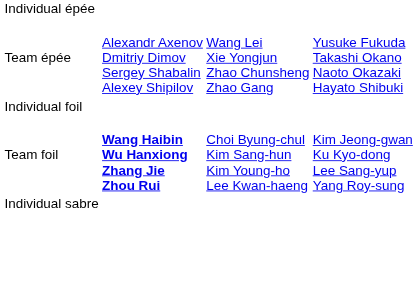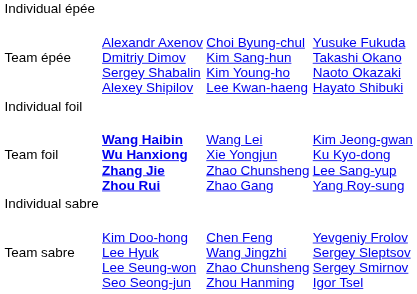 <table>
 <tr>
 <td>Individual épée<br></td>
 <td></td>
 <td></td>
 <td></td>
 </tr>
 <tr>
 <td>Team épée<br></td>
 <td><br><a href='#'>Alexandr Axenov</a><br><a href='#'>Dmitriy Dimov</a><br><a href='#'>Sergey Shabalin</a><br><a href='#'>Alexey Shipilov</a></td>
-<td><br><a href='#'>Wang Lei</a><br><a href='#'>Xie Yongjun</a><br><a href='#'>Zhao Chunsheng</a><br><a href='#'>Zhao Gang</a></td>
+<td><br><a href='#'>Choi Byung-chul</a><br><a href='#'>Kim Sang-hun</a><br><a href='#'>Kim Young-ho</a><br><a href='#'>Lee Kwan-haeng</a></td>
 <td><br><a href='#'>Yusuke Fukuda</a><br><a href='#'>Takashi Okano</a><br><a href='#'>Naoto Okazaki</a><br><a href='#'>Hayato Shibuki</a></td>
 </tr>
 <tr>
 <td>Individual foil<br></td>
 <td></td>
 <td></td>
 <td></td>
 </tr>
 <tr>
 <td>Team foil<br></td>
 <td><strong><br><a href='#'>Wang Haibin</a><br><a href='#'>Wu Hanxiong</a><br><a href='#'>Zhang Jie</a><br><a href='#'>Zhou Rui</a></strong></td>
-<td><br><a href='#'>Choi Byung-chul</a><br><a href='#'>Kim Sang-hun</a><br><a href='#'>Kim Young-ho</a><br><a href='#'>Lee Kwan-haeng</a></td>
+<td><br><a href='#'>Wang Lei</a><br><a href='#'>Xie Yongjun</a><br><a href='#'>Zhao Chunsheng</a><br><a href='#'>Zhao Gang</a></td>
 <td><br><a href='#'>Kim Jeong-gwan</a><br><a href='#'>Ku Kyo-dong</a><br><a href='#'>Lee Sang-yup</a><br><a href='#'>Yang Roy-sung</a></td>
 </tr>
 <tr>
 <td>Individual sabre<br></td>
 <td></td>
 <td></td>
 <td></td>
 </tr>
+<tr>
+<td>Team sabre<br></td>
+<td><br><a href='#'>Kim Doo-hong</a><br><a href='#'>Lee Hyuk</a><br><a href='#'>Lee Seung-won</a><br><a href='#'>Seo Seong-jun</a></td>
+<td><br><a href='#'>Chen Feng</a><br><a href='#'>Wang Jingzhi</a><br><a href='#'>Zhao Chunsheng</a><br><a href='#'>Zhou Hanming</a></td>
+<td><br><a href='#'>Yevgeniy Frolov</a><br><a href='#'>Sergey Sleptsov</a><br><a href='#'>Sergey Smirnov</a><br><a href='#'>Igor Tsel</a></td>
+</tr>
 </table>
